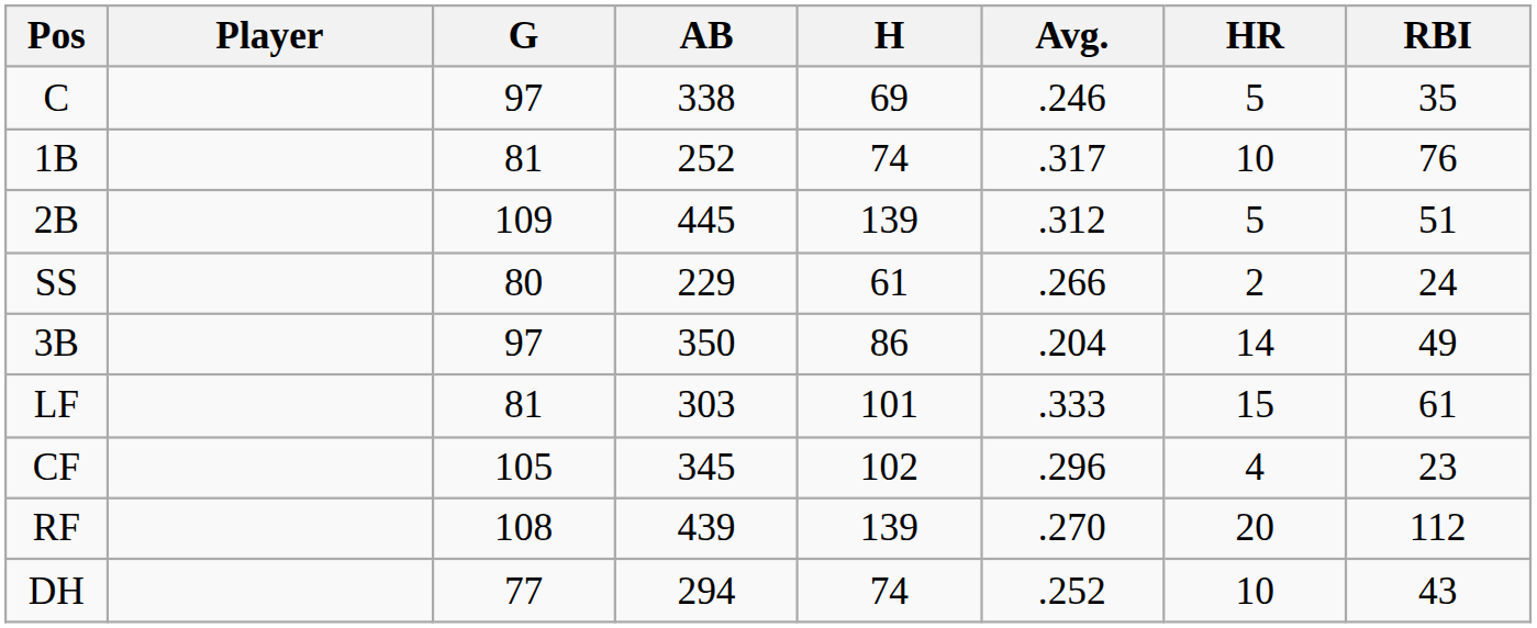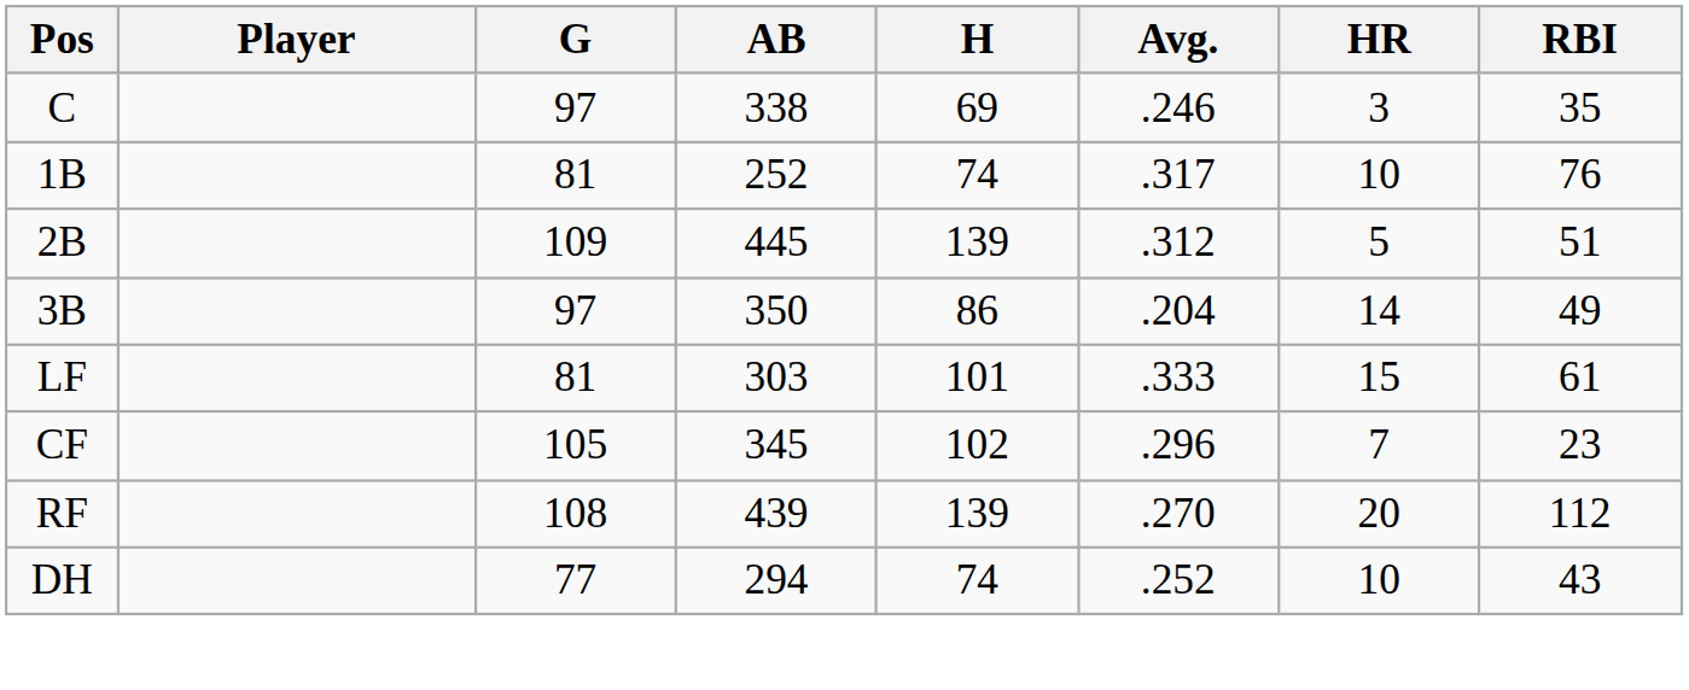 <table class="wikitable sortable">
 <tr>
 <th bgcolor="#DDDDFF" width="5%">Pos</th>
 <th bgcolor="#DDDDFF" width="16%">Player</th>
 <th bgcolor="#DDDDFF" width="9%">G</th>
 <th bgcolor="#DDDDFF" width="9%">AB</th>
 <th bgcolor="#DDDDFF" width="9%">H</th>
 <th bgcolor="#DDDDFF" width="9%">Avg.</th>
 <th bgcolor="#DDDDFF" width="9%">HR</th>
 <th bgcolor="#DDDDFF" width="9%">RBI</th>
 </tr>
 <tr align="center">
 <td>C</td>
 <td></td>
 <td>97</td>
 <td>338</td>
 <td>69</td>
 <td>.246</td>
-<td>5</td>
+<td>3</td>
 <td>35</td>
 </tr>
 <tr align="center">
 <td>1B</td>
 <td></td>
 <td>81</td>
 <td>252</td>
 <td>74</td>
 <td>.317</td>
 <td>10</td>
 <td>76</td>
 </tr>
 <tr align="center">
 <td>2B</td>
 <td></td>
 <td>109</td>
 <td>445</td>
 <td>139</td>
 <td>.312</td>
 <td>5</td>
 <td>51</td>
-</tr>
-<tr align="center">
-<td>SS</td>
-<td></td>
-<td>80</td>
-<td>229</td>
-<td>61</td>
-<td>.266</td>
-<td>2</td>
-<td>24</td>
 </tr>
 <tr align="center">
 <td>3B</td>
 <td></td>
 <td>97</td>
 <td>350</td>
 <td>86</td>
 <td>.204</td>
 <td>14</td>
 <td>49</td>
 </tr>
 <tr align="center">
 <td>LF</td>
 <td></td>
 <td>81</td>
 <td>303</td>
 <td>101</td>
 <td>.333</td>
 <td>15</td>
 <td>61</td>
 </tr>
 <tr align="center">
 <td>CF</td>
 <td></td>
 <td>105</td>
 <td>345</td>
 <td>102</td>
 <td>.296</td>
-<td>4</td>
+<td>7</td>
 <td>23</td>
 </tr>
 <tr align="center">
 <td>RF</td>
 <td></td>
 <td>108</td>
 <td>439</td>
 <td>139</td>
 <td>.270</td>
 <td>20</td>
 <td>112</td>
 </tr>
 <tr align="center">
 <td>DH</td>
 <td></td>
 <td>77</td>
 <td>294</td>
 <td>74</td>
 <td>.252</td>
 <td>10</td>
 <td>43</td>
 </tr>
 </table>
